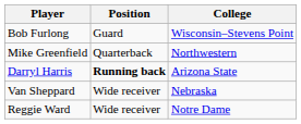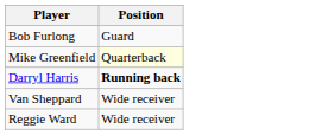 <table class="wikitable">
 <tr>
 <th>Player</th>
 <th>Position</th>
-<th>College</th>
 </tr>
 <tr>
 <td>Bob Furlong</td>
 <td>Guard</td>
-<td><a href='#'>Wisconsin–Stevens Point</a></td>
 </tr>
 <tr>
 <td>Mike Greenfield</td>
-<td>Quarterback</td>
-<td><a href='#'>Northwestern</a></td>
+<td style="background: lightyellow;">Quarterback</td>
 </tr>
 <tr>
 <td><a href='#'>Darryl Harris</a></td>
 <td><strong>Running back</strong></td>
-<td><a href='#'>Arizona State</a></td>
 </tr>
 <tr>
 <td>Van Sheppard</td>
 <td>Wide receiver</td>
-<td><a href='#'>Nebraska</a></td>
 </tr>
 <tr>
 <td>Reggie Ward</td>
 <td>Wide receiver</td>
-<td><a href='#'>Notre Dame</a></td>
 </tr>
 </table>
